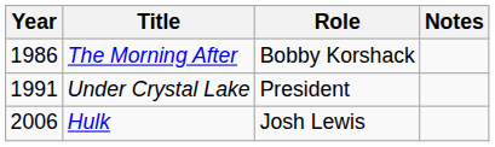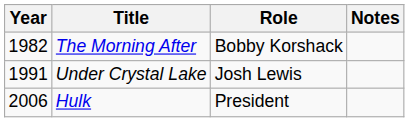 <table class="wikitable">
 <tr>
 <th>Year</th>
 <th>Title</th>
 <th>Role</th>
 <th>Notes</th>
 </tr>
 <tr>
-<td>1986</td>
+<td>1982</td>
 <td><em><a href='#'>The Morning After</a></em></td>
 <td>Bobby Korshack</td>
 <td></td>
 </tr>
 <tr>
 <td>1991</td>
 <td><em>Under Crystal Lake</em></td>
-<td>President</td>
+<td>Josh Lewis</td>
 <td></td>
 </tr>
 <tr>
 <td>2006</td>
 <td><em><a href='#'>Hulk</a></em></td>
-<td>Josh Lewis</td>
+<td>President</td>
 <td></td>
 </tr>
 </table>
